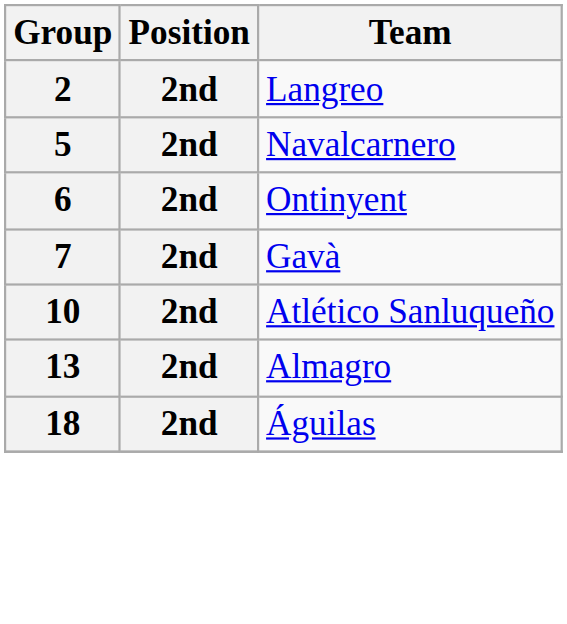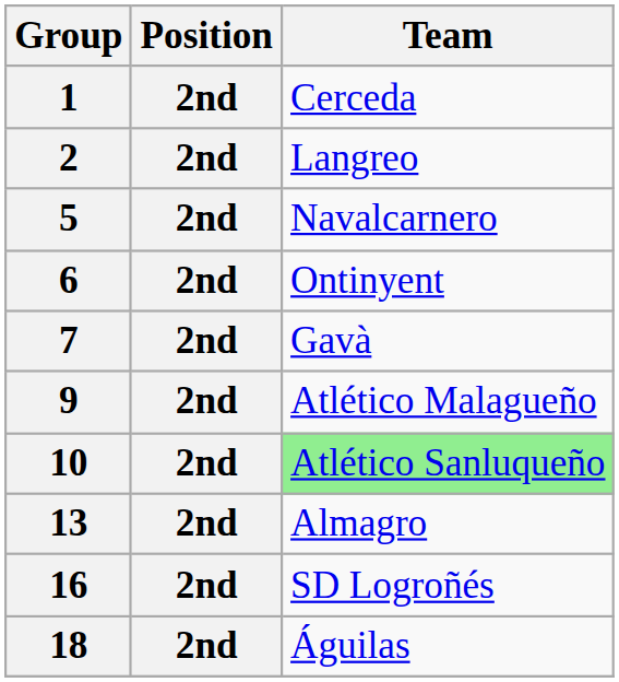 <table class="wikitable">
 <tr>
 <th>Group</th>
 <th>Position</th>
 <th>Team</th>
+</tr>
+<tr>
+<th>1</th>
+<th>2nd</th>
+<td><a href='#'>Cerceda</a></td>
 </tr>
 <tr>
 <th>2</th>
 <th>2nd</th>
 <td><a href='#'>Langreo</a></td>
 </tr>
 <tr>
 <th>5</th>
 <th>2nd</th>
 <td><a href='#'>Navalcarnero</a></td>
 </tr>
 <tr>
 <th>6</th>
 <th>2nd</th>
 <td><a href='#'>Ontinyent</a></td>
 </tr>
 <tr>
 <th>7</th>
 <th>2nd</th>
 <td><a href='#'>Gavà</a></td>
 </tr>
 <tr>
+<th>9</th>
+<th>2nd</th>
+<td><a href='#'>Atlético Malagueño</a></td>
+</tr>
+<tr>
 <th>10</th>
 <th>2nd</th>
-<td><a href='#'>Atlético Sanluqueño</a></td>
+<td style="background: lightgreen;"><a href='#'>Atlético Sanluqueño</a></td>
 </tr>
 <tr>
 <th>13</th>
 <th>2nd</th>
 <td><a href='#'>Almagro</a></td>
+</tr>
+<tr>
+<th>16</th>
+<th>2nd</th>
+<td><a href='#'>SD Logroñés</a></td>
 </tr>
 <tr>
 <th>18</th>
 <th>2nd</th>
 <td><a href='#'>Águilas</a></td>
 </tr>
 <tr>
 </tr>
 </table>
